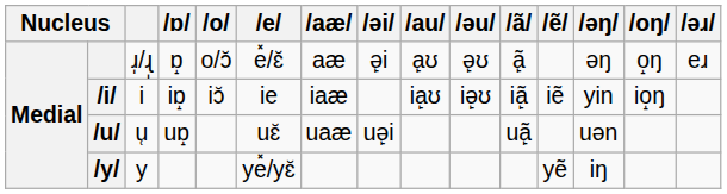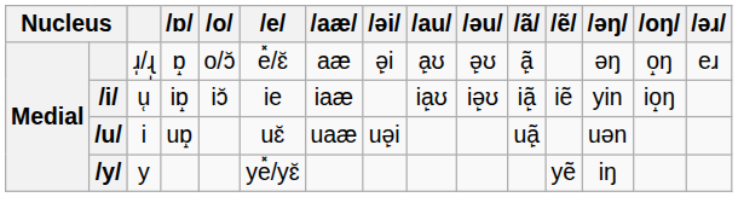 <table class="wikitable" style="text-align:center;">
 <tr>
 <th colspan="2">Nucleus</th>
 <th></th>
 <th>/ɒ/</th>
 <th>/o/</th>
 <th>/e/</th>
 <th>/aæ/</th>
 <th>/əi/</th>
 <th>/au/</th>
 <th>/əu/</th>
 <th>/ã/</th>
 <th>/ẽ/</th>
 <th>/əŋ/</th>
 <th>/oŋ/</th>
 <th>/əɹ/</th>
 </tr>
 <tr>
 <th rowspan="4">Medial</th>
 <th></th>
 <td>ɹ̩/ɻ̩ </td>
 <td>ɒ̝ </td>
 <td>o/ɔ̆ </td>
 <td>e̽/ɛ̆ </td>
 <td>aæ </td>
 <td>ə̙i </td>
 <td>a̙ʊ </td>
 <td>ə̙ʊ </td>
 <td>ã̙ </td>
 <td></td>
 <td>əŋ </td>
 <td>o̝ŋ </td>
 <td>eɹ </td>
 </tr>
 <tr>
 <th>/i/</th>
-<td>i </td>
+<td>u̜ </td>
 <td>iɒ̝ </td>
 <td>iɔ̆ </td>
 <td>ie </td>
 <td>iaæ </td>
 <td></td>
 <td>ia̙ʊ </td>
 <td>iə̙ʊ </td>
 <td>iã̙ </td>
 <td>iẽ </td>
 <td>yin </td>
 <td>io̝ŋ </td>
 <td></td>
 </tr>
 <tr>
 <th>/u/</th>
-<td>u̜ </td>
+<td>i </td>
 <td>uɒ̝ </td>
 <td></td>
 <td>uɛ̆ </td>
 <td>uaæ </td>
 <td>uə̙i </td>
 <td></td>
 <td></td>
 <td>uã̙ </td>
 <td></td>
 <td>uən </td>
 <td></td>
 <td></td>
 </tr>
 <tr>
 <th>/y/</th>
 <td>y </td>
 <td></td>
 <td></td>
 <td>ye̽/yɛ̆ </td>
 <td></td>
 <td></td>
 <td></td>
 <td></td>
 <td></td>
 <td>yẽ </td>
 <td>iŋ </td>
 <td></td>
 <td></td>
 </tr>
 </table>
